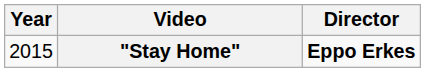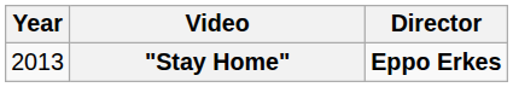 <table class="wikitable plainrowheaders">
 <tr>
 <th>Year</th>
 <th style="width:12em;">Video</th>
 <th>Director</th>
 </tr>
 <tr>
-<td>2015</td>
+<td>2013</td>
 <th scope="row">"Stay Home"</th>
 <td><strong>Eppo Erkes</strong></td>
 </tr>
 </table>
